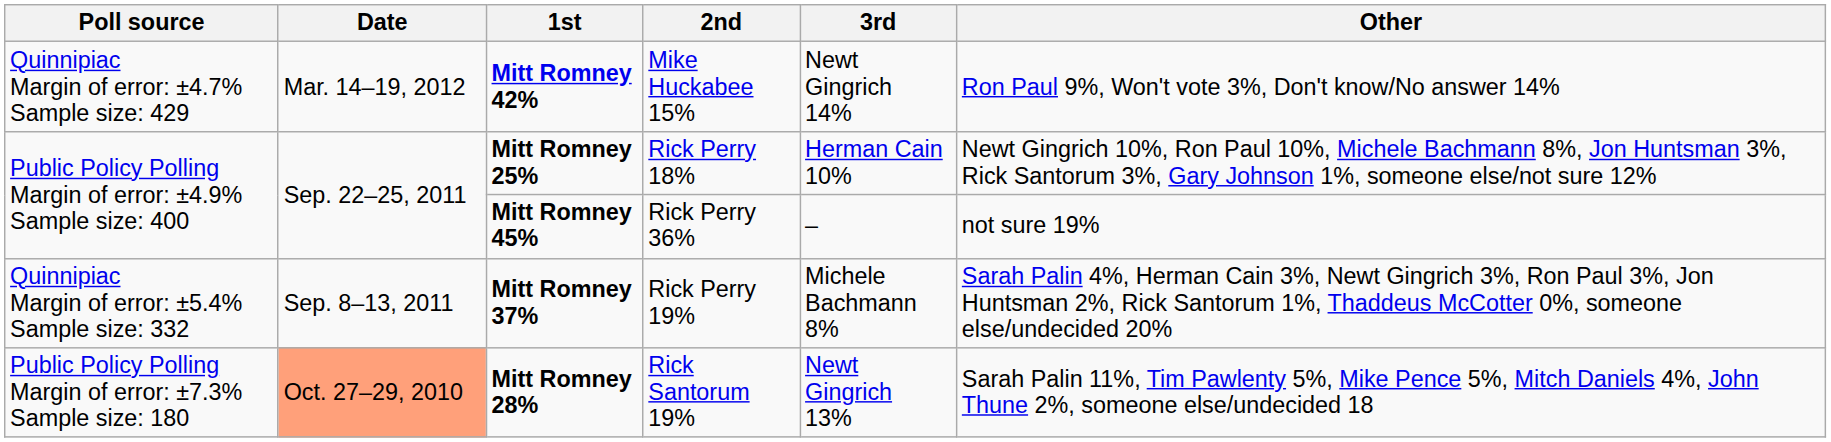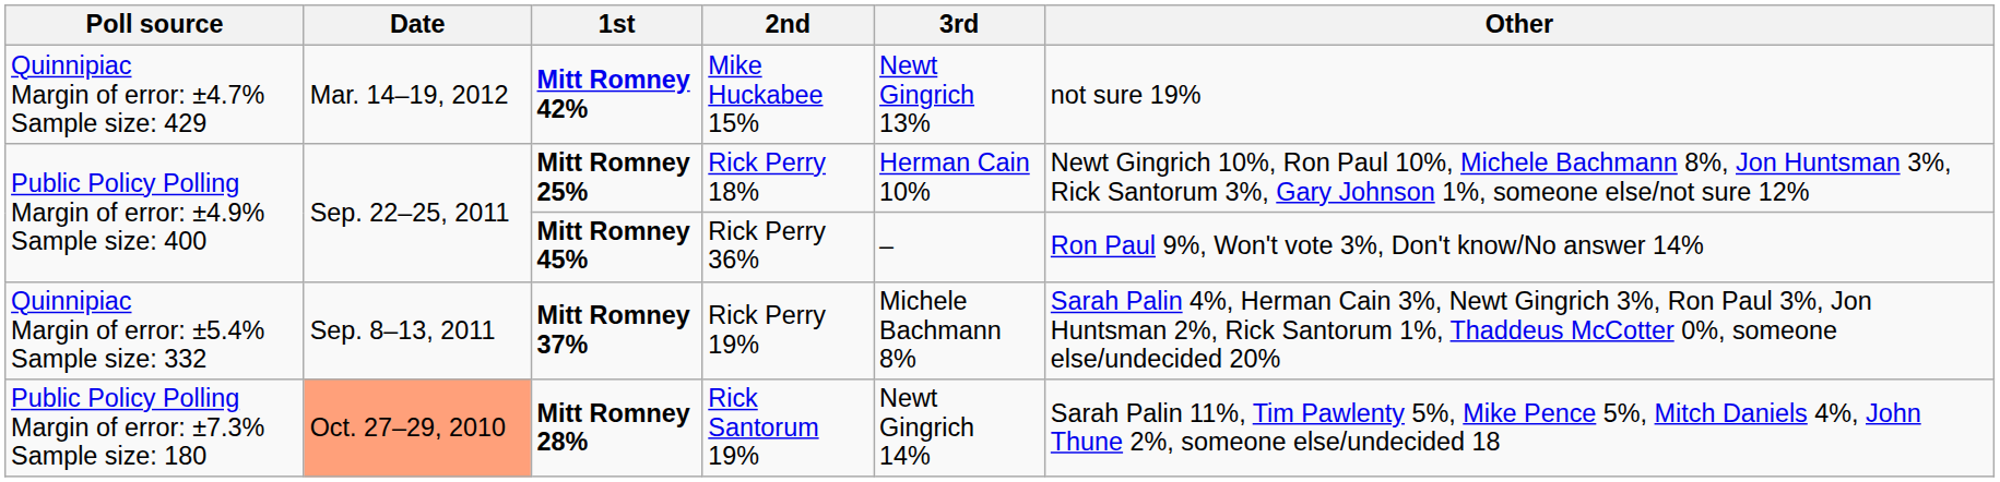 <table class="wikitable">
 <tr>
 <th style="width:180px;">Poll source</th>
 <th style="width:135px;">Date</th>
 <th style="width:100px;">1st</th>
 <th style="width:100px;">2nd</th>
 <th style="width:100px;">3rd</th>
 <th>Other</th>
 </tr>
 <tr>
 <td><a href='#'>Quinnipiac</a><br>Margin of error: ±4.7%<br>Sample size: 429</td>
 <td>Mar. 14–19, 2012</td>
 <td><strong><a href='#'>Mitt Romney</a><br>42%</strong></td>
 <td><a href='#'>Mike Huckabee</a><br>15%</td>
-<td>Newt Gingrich<br>14%</td>
-<td><a href='#'>Ron Paul</a> 9%, Won't vote 3%, Don't know/No answer 14%</td>
+<td><a href='#'>Newt Gingrich</a><br>13%</td>
+<td>not sure 19%</td>
 </tr>
 <tr>
 <td rowspan=2><a href='#'>Public Policy Polling</a><br>Margin of error: ±4.9%<br>Sample size: 400</td>
 <td rowspan=2>Sep. 22–25, 2011</td>
 <td><strong>Mitt Romney<br>25%</strong></td>
 <td><a href='#'>Rick Perry</a><br>18%</td>
 <td><a href='#'>Herman Cain</a><br>10%</td>
 <td>Newt Gingrich 10%, Ron Paul 10%, <a href='#'>Michele Bachmann</a> 8%, <a href='#'>Jon Huntsman</a> 3%, Rick Santorum 3%, <a href='#'>Gary Johnson</a> 1%, someone else/not sure 12%</td>
 </tr>
 <tr>
 <td><strong>Mitt Romney<br>45%</strong></td>
 <td>Rick Perry<br>36%</td>
 <td>–</td>
-<td>not sure 19%</td>
+<td><a href='#'>Ron Paul</a> 9%, Won't vote 3%, Don't know/No answer 14%</td>
 </tr>
 <tr>
 <td><a href='#'>Quinnipiac</a><br>Margin of error: ±5.4%<br>Sample size: 332</td>
 <td>Sep. 8–13, 2011</td>
 <td><strong>Mitt Romney<br>37%</strong></td>
 <td>Rick Perry<br>19%</td>
 <td>Michele Bachmann<br>8%</td>
 <td><a href='#'>Sarah Palin</a> 4%, Herman Cain 3%, Newt Gingrich 3%, Ron Paul 3%, Jon Huntsman 2%, Rick Santorum 1%, <a href='#'>Thaddeus McCotter</a> 0%, someone else/undecided 20%</td>
 </tr>
 <tr>
 <td><a href='#'>Public Policy Polling</a><br>Margin of error: ±7.3%<br>Sample size: 180</td>
 <td style="background: lightsalmon;">Oct. 27–29, 2010</td>
 <td><strong>Mitt Romney<br>28%</strong></td>
 <td><a href='#'>Rick Santorum</a><br>19%</td>
-<td><a href='#'>Newt Gingrich</a><br>13%</td>
+<td>Newt Gingrich<br>14%</td>
 <td>Sarah Palin 11%, <a href='#'>Tim Pawlenty</a> 5%, <a href='#'>Mike Pence</a> 5%, <a href='#'>Mitch Daniels</a> 4%, <a href='#'>John Thune</a> 2%, someone else/undecided 18</td>
 </tr>
 </table>
